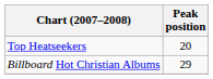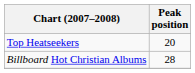 <table class="wikitable sortable">
 <tr>
 <th align="left">Chart (2007–2008)</th>
 <th align="left">Peak<br>position</th>
 </tr>
 <tr>
 <td align="left"><a href='#'>Top Heatseekers</a></td>
 <td align="center">20</td>
 </tr>
 <tr>
 <td align="left"><em>Billboard</em> <a href='#'>Hot Christian Albums</a></td>
-<td align="center">29</td>
+<td align="center">28</td>
 </tr>
 <tr>
 </tr>
 </table>
